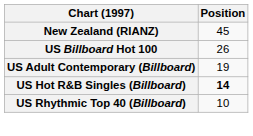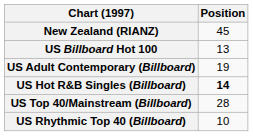 <table class="wikitable sortable plainrowheaders">
 <tr>
 <th scope="col">Chart (1997)</th>
 <th scope="col">Position</th>
 </tr>
 <tr>
 <th scope="row">New Zealand (RIANZ)</th>
 <td align="center">45</td>
 </tr>
 <tr>
 <th scope="row">US <em>Billboard</em> Hot 100</th>
-<td align="center">26</td>
+<td align="center">13</td>
 </tr>
 <tr>
 <th scope="row">US Adult Contemporary (<em>Billboard</em>)</th>
 <td align="center">19</td>
 </tr>
 <tr>
 <th scope="row">US Hot R&B Singles (<em>Billboard</em>)</th>
 <td align="center"><strong>14</strong></td>
 </tr>
 <tr>
+<th scope="row">US Top 40/Mainstream (<em>Billboard</em>)</th>
+<td align="center">28</td>
+</tr>
+<tr>
 <th scope="row">US Rhythmic Top 40 (<em>Billboard</em>)</th>
 <td align="center">10</td>
 </tr>
 </table>
